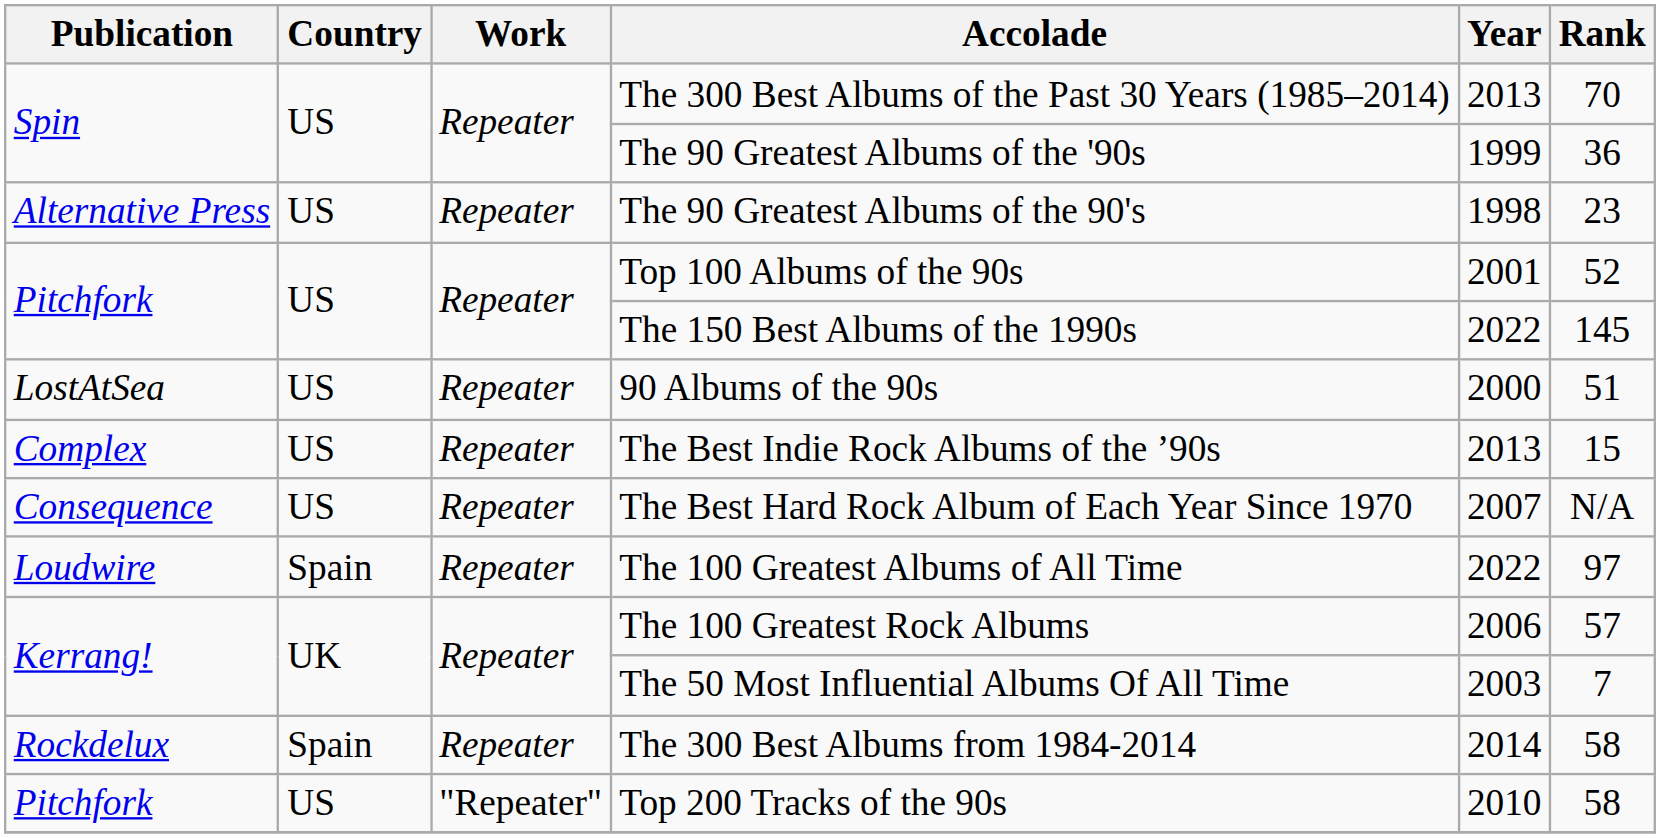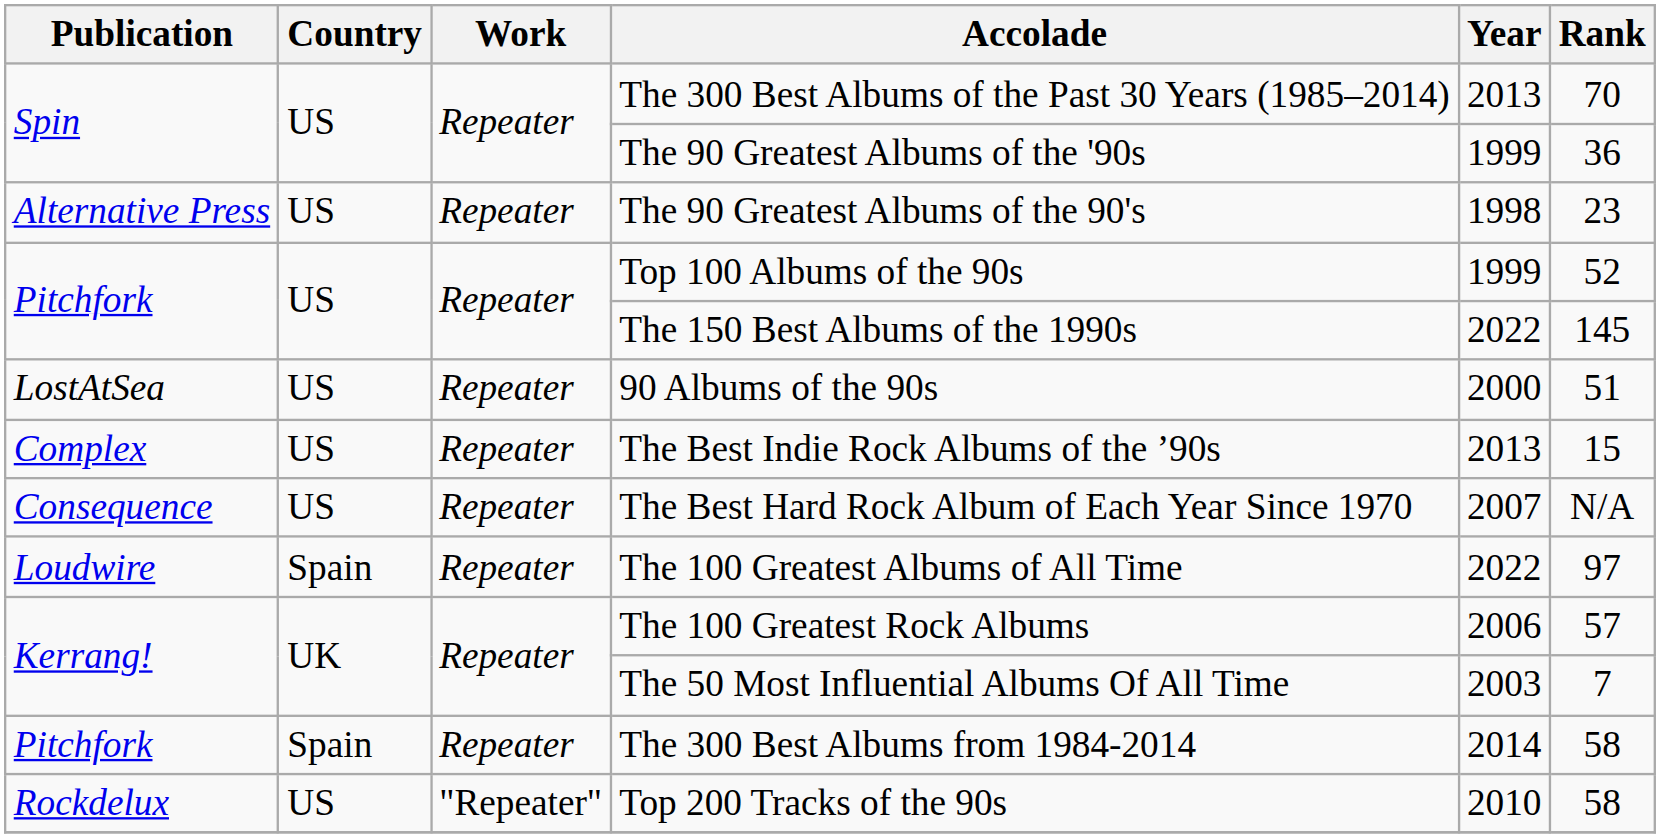 <table class="wikitable sortable">
 <tr>
 <th>Publication</th>
 <th>Country</th>
 <th>Work</th>
 <th>Accolade</th>
 <th>Year</th>
 <th>Rank</th>
 </tr>
 <tr>
 <td rowspan="2"><em><a href='#'>Spin</a></em></td>
 <td rowspan="2">US</td>
 <td rowspan="2"><em>Repeater</em></td>
 <td>The 300 Best Albums of the Past 30 Years (1985–2014)</td>
 <td>2013</td>
 <td align="center">70</td>
 </tr>
 <tr>
 <td>The 90 Greatest Albums of the '90s</td>
 <td>1999</td>
 <td align="center">36</td>
 </tr>
 <tr>
 <td><em><a href='#'>Alternative Press</a></em></td>
 <td>US</td>
 <td><em>Repeater</em></td>
 <td>The 90 Greatest Albums of the 90's</td>
 <td>1998</td>
 <td align="center">23</td>
 </tr>
 <tr>
 <td rowspan="2"><em><a href='#'>Pitchfork</a></em></td>
 <td rowspan="2">US</td>
 <td rowspan="2"><em>Repeater</em></td>
 <td>Top 100 Albums of the 90s</td>
-<td>2001</td>
+<td>1999</td>
 <td align="center">52</td>
 </tr>
 <tr>
 <td>The 150 Best Albums of the 1990s</td>
 <td>2022</td>
 <td align="center">145</td>
 </tr>
 <tr>
 <td><em>LostAtSea</em></td>
 <td>US</td>
 <td><em>Repeater</em></td>
 <td>90 Albums of the 90s</td>
 <td>2000</td>
 <td align="center">51</td>
 </tr>
 <tr>
 <td><a href='#'><em>Complex</em></a></td>
 <td>US</td>
 <td><em>Repeater</em></td>
 <td>The Best Indie Rock Albums of the ’90s</td>
 <td>2013</td>
 <td align="center">15</td>
 </tr>
 <tr>
 <td><a href='#'><em>Consequence</em></a></td>
 <td>US</td>
 <td><em>Repeater</em></td>
 <td>The Best Hard Rock Album of Each Year Since 1970</td>
 <td>2007</td>
 <td align="center">N/A</td>
 </tr>
 <tr>
 <td><em><a href='#'>Loudwire</a></em></td>
 <td>Spain</td>
 <td><em>Repeater</em></td>
 <td>The 100 Greatest Albums of All Time</td>
 <td>2022</td>
 <td align="center">97</td>
 </tr>
 <tr>
 <td rowspan="2"><em><a href='#'>Kerrang!</a></em></td>
 <td rowspan="2">UK</td>
 <td rowspan="2"><em>Repeater</em></td>
 <td>The 100 Greatest Rock Albums</td>
 <td>2006</td>
 <td align="center">57</td>
 </tr>
 <tr>
 <td>The 50 Most Influential Albums Of All Time</td>
 <td>2003</td>
 <td align="center">7</td>
 </tr>
 <tr>
-<td><em><a href='#'>Rockdelux</a></em></td>
+<td><em><a href='#'>Pitchfork</a></em></td>
 <td>Spain</td>
 <td><em>Repeater</em></td>
 <td>The 300 Best Albums from 1984-2014</td>
 <td>2014</td>
 <td align="center">58</td>
 </tr>
 <tr>
-<td><em><a href='#'>Pitchfork</a></em></td>
+<td><em><a href='#'>Rockdelux</a></em></td>
 <td>US</td>
 <td>"Repeater"</td>
 <td>Top 200 Tracks of the 90s</td>
 <td>2010</td>
 <td align="center">58</td>
 </tr>
 <tr>
 </tr>
 </table>
